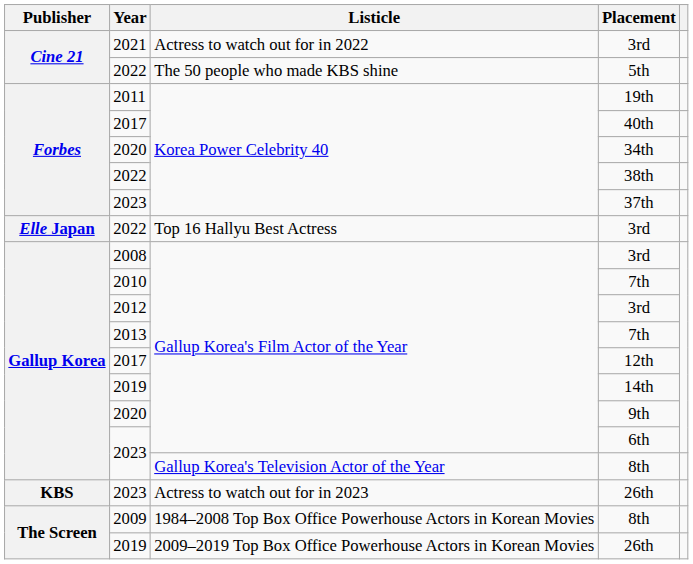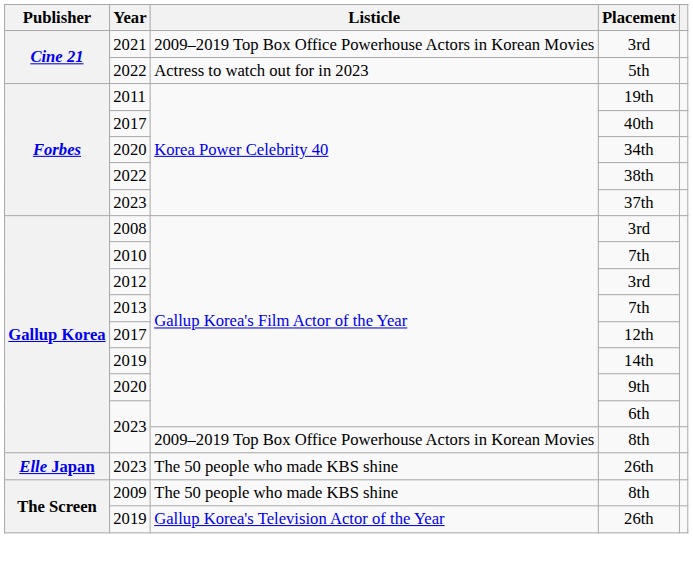 <table class="wikitable plainrowheaders sortable" style="margin-right: 0;">
 <tr>
 <th scope="col">Publisher</th>
 <th scope="col">Year</th>
 <th scope="col">Listicle</th>
 <th scope="col">Placement</th>
 <th scope="col" class="unsortable"></th>
 </tr>
 <tr>
 <th scope="row" rowspan="2"><em><a href='#'>Cine 21</a></em></th>
 <td>2021</td>
-<td style="text-align:left">Actress to watch out for in 2022</td>
+<td>2009–2019 Top Box Office Powerhouse Actors in Korean Movies</td>
 <td Style="text-align:center">3rd</td>
 <td Style="text-align:center"></td>
 </tr>
 <tr>
 <td>2022</td>
-<td>The 50 people who made KBS shine</td>
+<td style="text-align:left">Actress to watch out for in 2023</td>
 <td Style="text-align:center">5th</td>
 <td Style="text-align:center"></td>
 </tr>
 <tr>
 <th scope="row" rowspan="5"><em><a href='#'>Forbes</a></em></th>
 <td>2011</td>
 <td rowspan="5"><a href='#'>Korea Power Celebrity 40</a></td>
 <td style="text-align:center">19th</td>
 <td style="text-align:center;"></td>
 </tr>
 <tr>
 <td>2017</td>
 <td style="text-align:center;">40th</td>
 <td style="text-align:center;"></td>
 </tr>
 <tr>
 <td>2020</td>
 <td style="text-align:center;">34th</td>
 <td style="text-align:center;"></td>
 </tr>
 <tr>
 <td>2022</td>
 <td style="text-align:center;">38th</td>
 <td style="text-align:center;"></td>
 </tr>
 <tr>
 <td>2023</td>
 <td style="text-align:center;">37th</td>
-<td style="text-align:center;"></td>
-</tr>
-<tr>
-<th scope="row"><a href='#'><em>Elle</em> Japan</a></th>
-<td>2022</td>
-<td>Top 16 Hallyu Best Actress</td>
-<td style="text-align:center;">3rd</td>
 <td style="text-align:center;"></td>
 </tr>
 <tr>
 <th rowspan="9" scope="row"><a href='#'>Gallup Korea</a></th>
 <td>2008</td>
 <td rowspan="8"><a href='#'>Gallup Korea's Film Actor of the Year</a></td>
 <td style="text-align:center;">3rd</td>
 <td rowspan="8" style="text-align:center;"></td>
 </tr>
 <tr>
 <td>2010</td>
 <td style="text-align:center;">7th</td>
 </tr>
 <tr>
 <td>2012</td>
 <td style="text-align:center;">3rd</td>
 </tr>
 <tr>
 <td>2013</td>
 <td style="text-align:center;">7th</td>
 </tr>
 <tr>
 <td>2017</td>
 <td style="text-align:center;">12th</td>
 </tr>
 <tr>
 <td>2019</td>
 <td style="text-align:center;">14th</td>
 </tr>
 <tr>
 <td>2020</td>
 <td style="text-align:center;">9th</td>
 </tr>
 <tr>
 <td rowspan="2">2023</td>
 <td style="text-align:center;">6th</td>
 </tr>
 <tr>
-<td><a href='#'>Gallup Korea's Television Actor of the Year</a></td>
+<td>2009–2019 Top Box Office Powerhouse Actors in Korean Movies</td>
 <td style="text-align:center;">8th</td>
 <td style="text-align:center;"></td>
 </tr>
 <tr>
-<th scope="row">KBS</th>
+<th scope="row"><a href='#'><em>Elle</em> Japan</a></th>
 <td>2023</td>
-<td style="text-align:left">Actress to watch out for in 2023</td>
+<td>The 50 people who made KBS shine</td>
 <td style="text-align:center;">26th</td>
 <td style="text-align:center;"></td>
 </tr>
 <tr>
 <th rowspan="2" scope="row">The Screen</th>
 <td>2009</td>
-<td>1984–2008 Top Box Office Powerhouse Actors in Korean Movies</td>
+<td>The 50 people who made KBS shine</td>
 <td style="text-align:center;">8th</td>
 <td style="text-align:center;"></td>
 </tr>
 <tr>
 <td>2019</td>
-<td>2009–2019 Top Box Office Powerhouse Actors in Korean Movies</td>
+<td><a href='#'>Gallup Korea's Television Actor of the Year</a></td>
 <td style="text-align:center;">26th</td>
 <td style="text-align:center;"></td>
 </tr>
 </table>
